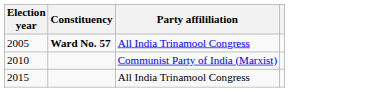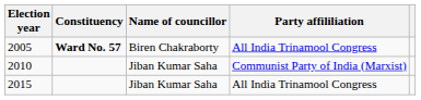 <table class="wikitable"ìÍĦĤĠčw>
 <tr>
 <th>Election<br> year</th>
 <th>Constituency</th>
+<th>Name of councillor</th>
 <th>Party affililiation</th>
 <th></th>
 </tr>
 <tr>
 <td>2005</td>
 <td><strong>Ward No. 57</strong></td>
+<td>Biren Chakraborty</td>
 <td><a href='#'>All India Trinamool Congress</a></td>
 <td></td>
 </tr>
 <tr>
 <td>2010</td>
 <td></td>
+<td>Jiban Kumar Saha</td>
 <td><a href='#'>Communist Party of India (Marxist)</a></td>
 <td></td>
 </tr>
 <tr>
 <td>2015</td>
 <td></td>
+<td>Jiban Kumar Saha</td>
 <td>All India Trinamool Congress</td>
 <td></td>
 </tr>
 </table>
